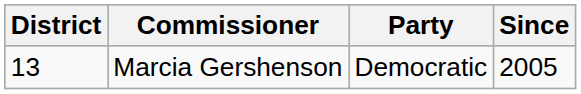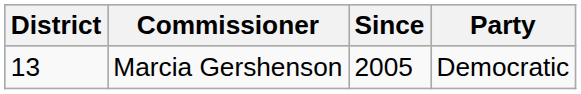 <table class="wikitable">
 <tr>
 <th>District</th>
 <th>Commissioner</th>
+<th>Since</th>
 <th>Party</th>
-<th>Since</th>
 </tr>
 <tr>
 <td>13</td>
 <td>Marcia Gershenson</td>
+<td>2005</td>
 <td>Democratic</td>
-<td>2005</td>
 </tr>
 </table>
